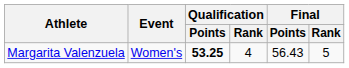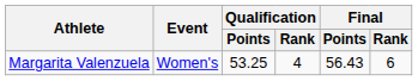 <table class=wikitable style=font-size:90%;text-align:center>
 <tr>
 <th rowspan=2>Athlete</th>
 <th rowspan=2>Event</th>
 <th colspan=2>Qualification</th>
 <th colspan=2>Final</th>
 </tr>
 <tr style=font-size:95%>
 <th>Points</th>
 <th>Rank</th>
 <th>Points</th>
 <th>Rank</th>
 </tr>
 <tr>
 <td align=left><a href='#'>Margarita Valenzuela</a></td>
 <td align=left><a href='#'>Women's</a></td>
-<td><strong>53.25</strong></td>
+<td>53.25</td>
 <td>4</td>
 <td>56.43</td>
-<td>5</td>
+<td>6</td>
 </tr>
 </table>
